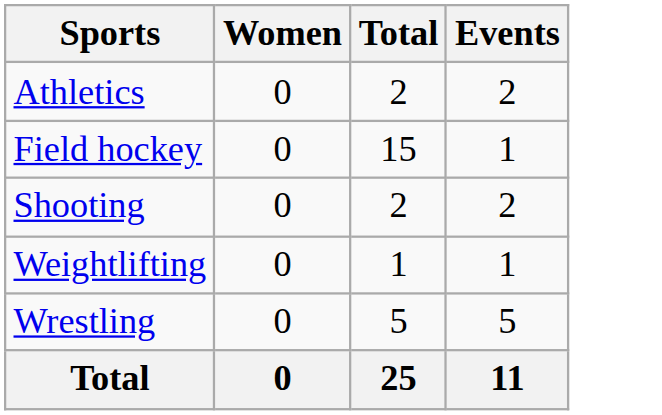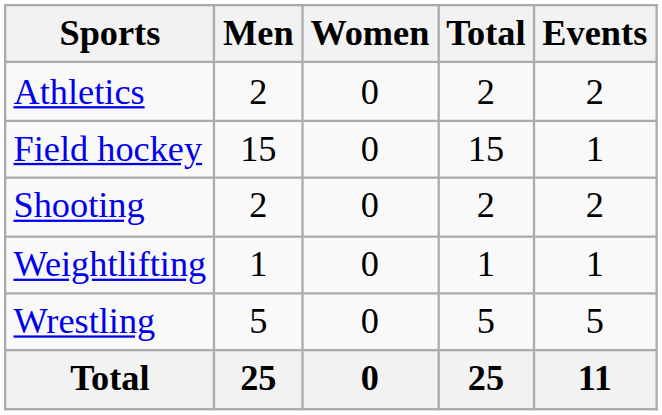 <table class="wikitable sortable" style="text-align:center;">
 <tr>
 <th>Sports</th>
+<th>Men</th>
 <th>Women</th>
 <th>Total</th>
 <th>Events</th>
 </tr>
 <tr>
 <td align=left><a href='#'>Athletics</a></td>
+<td>2</td>
 <td>0</td>
 <td>2</td>
 <td>2</td>
 </tr>
 <tr>
 <td align=left><a href='#'>Field hockey</a></td>
+<td>15</td>
 <td>0</td>
 <td>15</td>
 <td>1</td>
 </tr>
 <tr>
 <td align=left><a href='#'>Shooting</a></td>
+<td>2</td>
 <td>0</td>
 <td>2</td>
 <td>2</td>
 </tr>
 <tr>
 <td align=left><a href='#'>Weightlifting</a></td>
+<td>1</td>
 <td>0</td>
 <td>1</td>
 <td>1</td>
 </tr>
 <tr>
 <td align=left><a href='#'>Wrestling</a></td>
+<td>5</td>
 <td>0</td>
 <td>5</td>
 <td>5</td>
 </tr>
 <tr class="sortbottom">
 <th>Total</th>
+<th>25</th>
 <th>0</th>
 <th>25</th>
 <th>11</th>
 </tr>
 </table>
